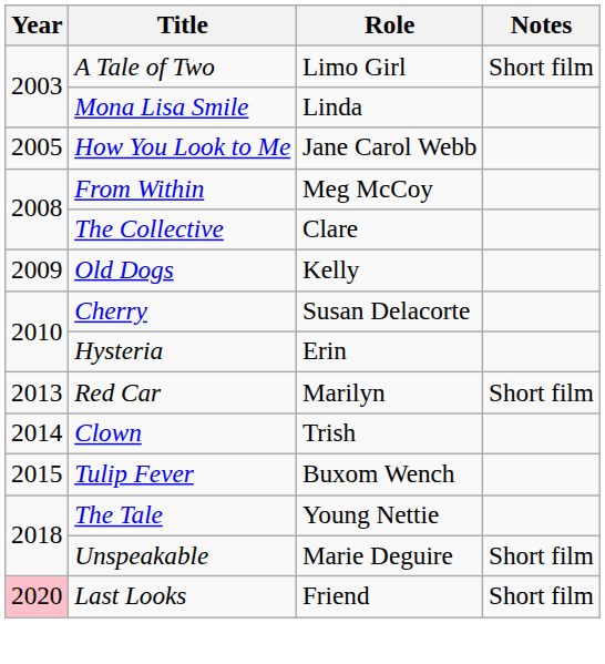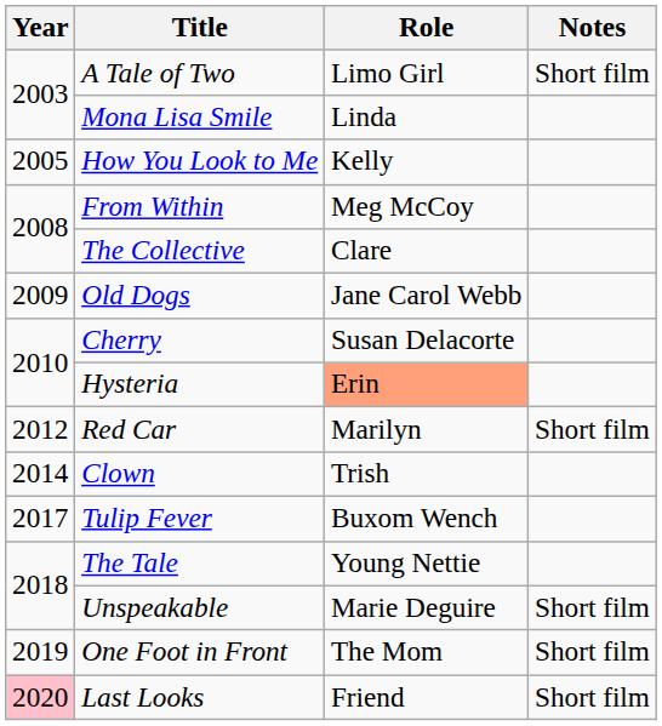 <table class="wikitable sortable">
 <tr>
 <th>Year</th>
 <th>Title</th>
 <th>Role</th>
 <th class="unsortable">Notes</th>
 </tr>
 <tr>
 <td rowspan="2">2003</td>
 <td data-sort-value="Tale of Two, A"><em>A Tale of Two</em></td>
 <td>Limo Girl</td>
 <td>Short film</td>
 </tr>
 <tr>
 <td><em><a href='#'>Mona Lisa Smile</a></em></td>
 <td>Linda</td>
 <td></td>
 </tr>
 <tr>
 <td>2005</td>
 <td><em><a href='#'>How You Look to Me</a></em></td>
-<td>Jane Carol Webb</td>
+<td>Kelly</td>
 <td></td>
 </tr>
 <tr>
 <td rowspan="2">2008</td>
 <td><em><a href='#'>From Within</a></em></td>
 <td>Meg McCoy</td>
 <td></td>
 </tr>
 <tr>
 <td data-sort-value="Collective, The"><em><a href='#'>The Collective</a></em></td>
 <td>Clare</td>
 <td></td>
 </tr>
 <tr>
 <td>2009</td>
 <td><em><a href='#'>Old Dogs</a></em></td>
-<td>Kelly</td>
+<td>Jane Carol Webb</td>
 <td></td>
 </tr>
 <tr>
 <td rowspan="2">2010</td>
 <td><em><a href='#'>Cherry</a></em></td>
 <td>Susan Delacorte</td>
 <td></td>
 </tr>
 <tr>
 <td><em>Hysteria</em></td>
-<td>Erin</td>
+<td style="background: lightsalmon;">Erin</td>
 <td></td>
 </tr>
 <tr>
-<td>2013</td>
+<td>2012</td>
 <td><em>Red Car</em></td>
 <td>Marilyn</td>
 <td>Short film</td>
 </tr>
 <tr>
 <td>2014</td>
 <td><em><a href='#'>Clown</a></em></td>
 <td>Trish</td>
 <td></td>
 </tr>
 <tr>
-<td>2015</td>
+<td>2017</td>
 <td><em><a href='#'>Tulip Fever</a></em></td>
 <td>Buxom Wench</td>
 <td></td>
 </tr>
 <tr>
 <td rowspan="2">2018</td>
 <td data-sort-value="Tale, The"><em><a href='#'>The Tale</a></em></td>
 <td>Young Nettie</td>
 <td></td>
 </tr>
 <tr>
 <td><em>Unspeakable</em></td>
 <td>Marie Deguire</td>
 <td>Short film</td>
 </tr>
 <tr>
+<td>2019</td>
+<td><em>One Foot in Front</em></td>
+<td>The Mom</td>
+<td>Short film</td>
+</tr>
+<tr>
 <td style="background: pink;">2020</td>
 <td><em>Last Looks</em></td>
 <td>Friend</td>
 <td>Short film</td>
 </tr>
 </table>
